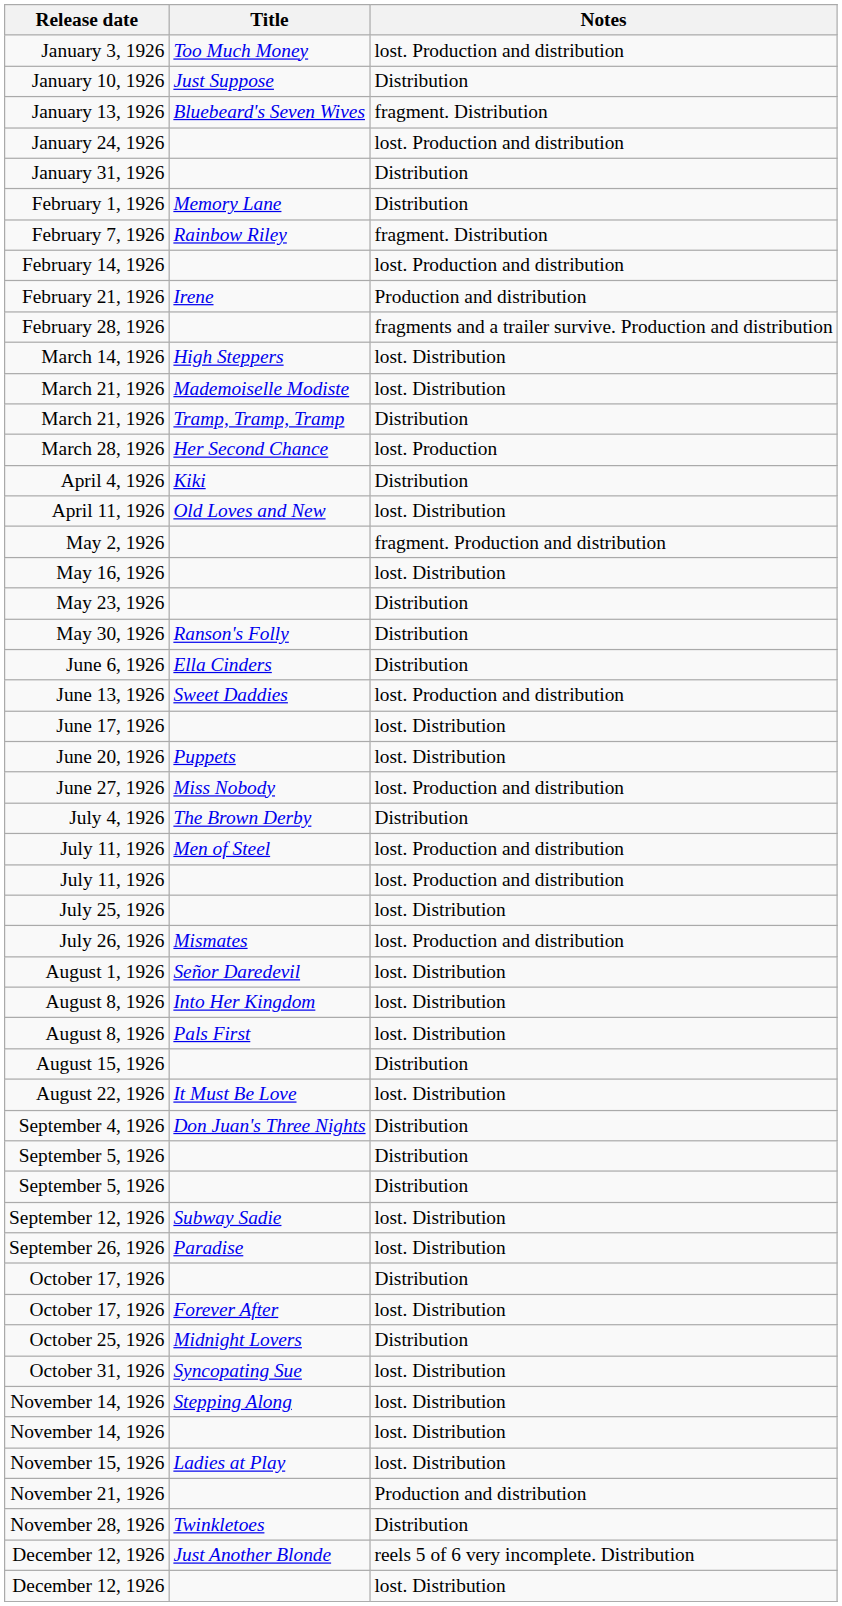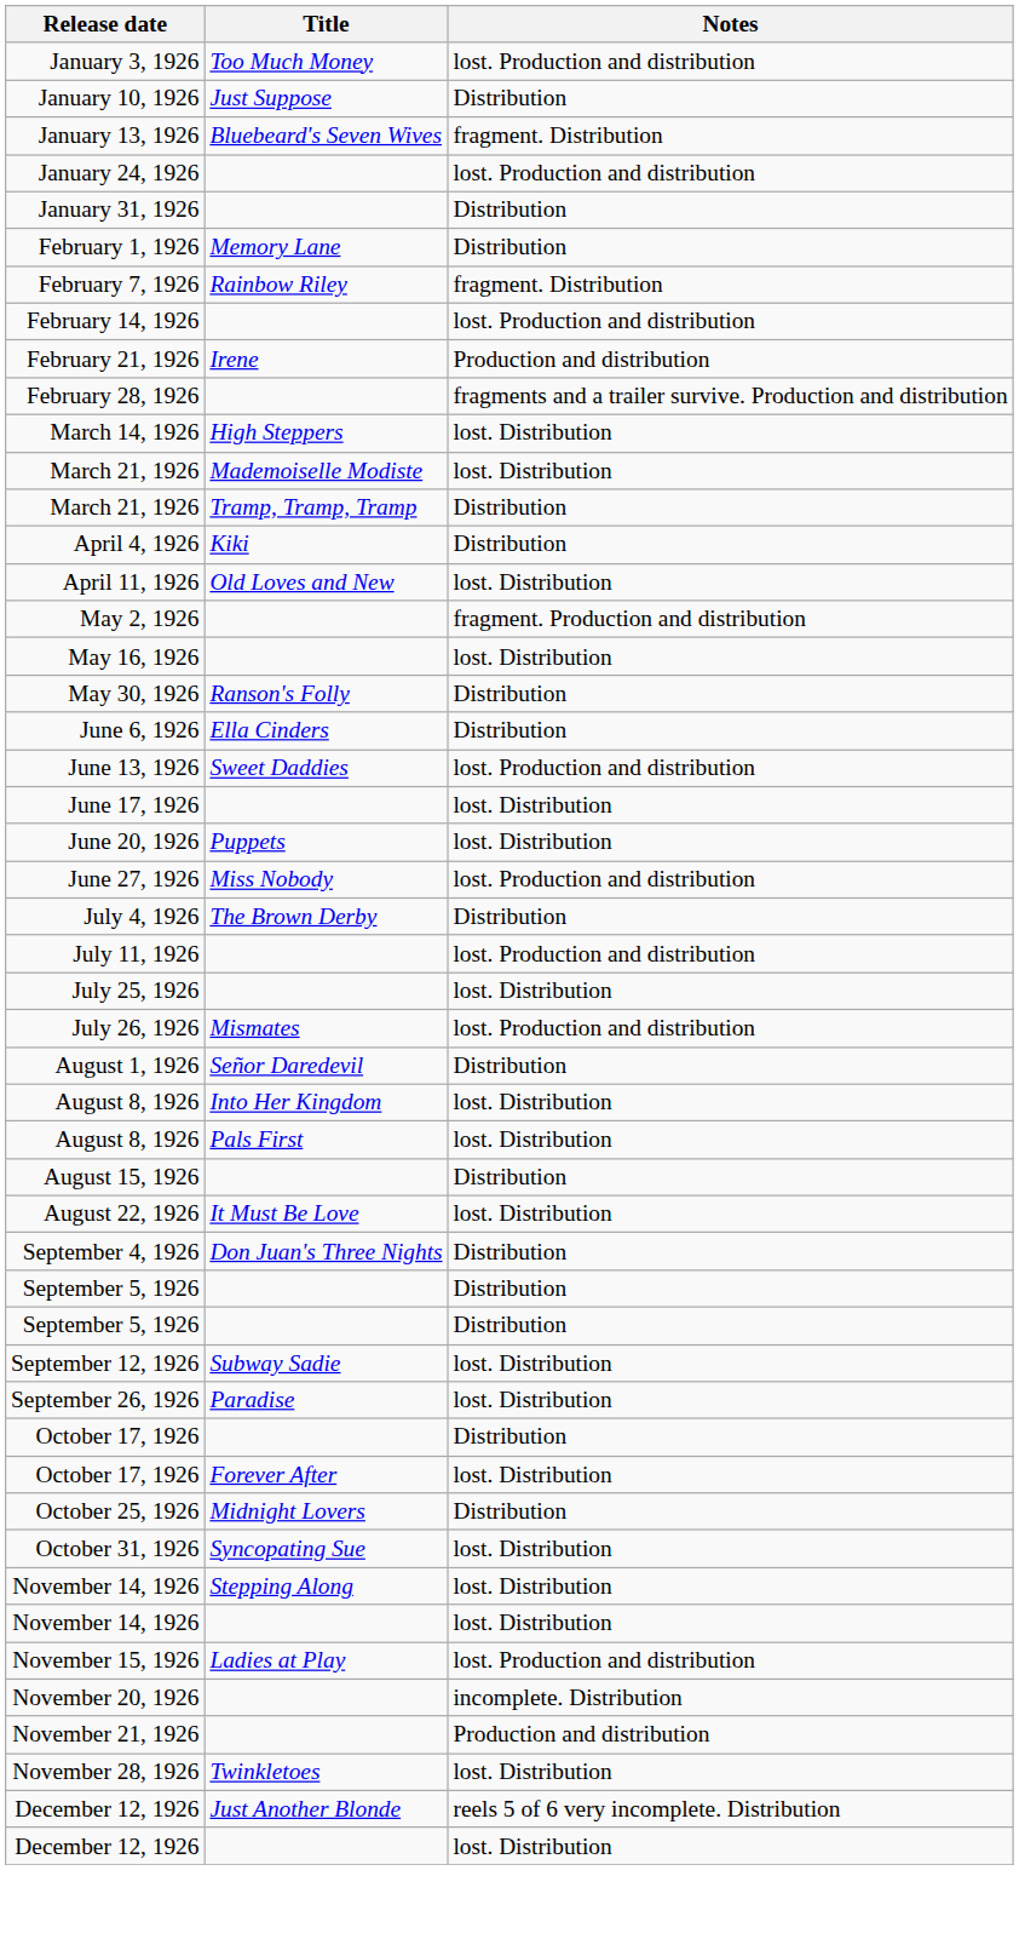 <table class="wikitable sortable">
 <tr>
 <th>Release date</th>
 <th>Title</th>
 <th>Notes</th>
 </tr>
 <tr>
 <td align="right">January 3, 1926</td>
 <td><em><a href='#'>Too Much Money</a></em></td>
 <td>lost. Production and distribution</td>
 </tr>
 <tr>
 <td align="right">January 10, 1926</td>
 <td><em><a href='#'>Just Suppose</a></em></td>
 <td>Distribution</td>
 </tr>
 <tr>
 <td align="right">January 13, 1926</td>
 <td><em><a href='#'>Bluebeard's Seven Wives</a></em></td>
 <td>fragment. Distribution</td>
 </tr>
 <tr>
 <td align="right">January 24, 1926</td>
 <td><em></em></td>
 <td>lost. Production and distribution</td>
 </tr>
 <tr>
 <td align="right">January 31, 1926</td>
 <td><em></em></td>
 <td>Distribution</td>
 </tr>
 <tr>
 <td align="right">February 1, 1926</td>
 <td><em><a href='#'>Memory Lane</a></em></td>
 <td>Distribution</td>
 </tr>
 <tr>
 <td align="right">February 7, 1926</td>
 <td><em><a href='#'>Rainbow Riley</a></em></td>
 <td>fragment. Distribution</td>
 </tr>
 <tr>
 <td align="right">February 14, 1926</td>
 <td><em></em></td>
 <td>lost. Production and distribution</td>
 </tr>
 <tr>
 <td align="right">February 21, 1926</td>
 <td><em><a href='#'>Irene</a></em></td>
 <td>Production and distribution</td>
 </tr>
 <tr>
 <td align="right">February 28, 1926</td>
 <td><em></em></td>
 <td>fragments and a trailer survive. Production and distribution</td>
 </tr>
 <tr>
 <td align="right">March 14, 1926</td>
 <td><em><a href='#'>High Steppers</a></em></td>
 <td>lost. Distribution</td>
 </tr>
 <tr>
 <td align="right">March 21, 1926</td>
 <td><em><a href='#'>Mademoiselle Modiste</a></em></td>
 <td>lost. Distribution</td>
 </tr>
 <tr>
 <td align="right">March 21, 1926</td>
 <td><em><a href='#'>Tramp, Tramp, Tramp</a></em></td>
 <td>Distribution</td>
 </tr>
 <tr>
-<td align="right">March 28, 1926</td>
-<td><em><a href='#'>Her Second Chance</a></em></td>
-<td>lost. Production</td>
-</tr>
-<tr>
 <td align="right">April 4, 1926</td>
 <td><em><a href='#'>Kiki</a></em></td>
 <td>Distribution</td>
 </tr>
 <tr>
 <td align="right">April 11, 1926</td>
 <td><em><a href='#'>Old Loves and New</a></em></td>
 <td>lost. Distribution</td>
 </tr>
 <tr>
 <td align="right">May 2, 1926</td>
 <td><em></em></td>
 <td>fragment. Production and distribution</td>
 </tr>
 <tr>
 <td align="right">May 16, 1926</td>
 <td><em></em></td>
 <td>lost. Distribution</td>
-</tr>
-<tr>
-<td align="right">May 23, 1926</td>
-<td><em></em></td>
-<td>Distribution</td>
 </tr>
 <tr>
 <td align="right">May 30, 1926</td>
 <td><em><a href='#'>Ranson's Folly</a></em></td>
 <td>Distribution</td>
 </tr>
 <tr>
 <td align="right">June 6, 1926</td>
 <td><em><a href='#'>Ella Cinders</a></em></td>
 <td>Distribution</td>
 </tr>
 <tr>
 <td align="right">June 13, 1926</td>
 <td><em><a href='#'>Sweet Daddies</a></em></td>
 <td>lost. Production and distribution</td>
 </tr>
 <tr>
 <td align="right">June 17, 1926</td>
 <td><em></em></td>
 <td>lost. Distribution</td>
 </tr>
 <tr>
 <td align="right">June 20, 1926</td>
 <td><em><a href='#'>Puppets</a></em></td>
 <td>lost. Distribution</td>
 </tr>
 <tr>
 <td align="right">June 27, 1926</td>
 <td><em><a href='#'>Miss Nobody</a></em></td>
 <td>lost. Production and distribution</td>
 </tr>
 <tr>
 <td align="right">July 4, 1926</td>
 <td><em><a href='#'>The Brown Derby</a></em></td>
 <td>Distribution</td>
 </tr>
 <tr>
 <td align="right">July 11, 1926</td>
-<td><em><a href='#'>Men of Steel</a></em></td>
-<td>lost. Production and distribution</td>
-</tr>
-<tr>
-<td align="right">July 11, 1926</td>
 <td><em></em></td>
 <td>lost. Production and distribution</td>
 </tr>
 <tr>
 <td align="right">July 25, 1926</td>
 <td><em></em></td>
 <td>lost. Distribution</td>
 </tr>
 <tr>
 <td align="right">July 26, 1926</td>
 <td><em><a href='#'>Mismates</a></em></td>
 <td>lost. Production and distribution</td>
 </tr>
 <tr>
 <td align="right">August 1, 1926</td>
 <td><em><a href='#'>Señor Daredevil</a></em></td>
-<td>lost. Distribution</td>
+<td>Distribution</td>
 </tr>
 <tr>
 <td align="right">August 8, 1926</td>
 <td><em><a href='#'>Into Her Kingdom</a></em></td>
 <td>lost. Distribution</td>
 </tr>
 <tr>
 <td align="right">August 8, 1926</td>
 <td><em><a href='#'>Pals First</a></em></td>
 <td>lost. Distribution</td>
 </tr>
 <tr>
 <td align="right">August 15, 1926</td>
 <td><em></em></td>
 <td>Distribution</td>
 </tr>
 <tr>
 <td align="right">August 22, 1926</td>
 <td><em><a href='#'>It Must Be Love</a></em></td>
 <td>lost.  Distribution</td>
 </tr>
 <tr>
 <td align="right">September 4, 1926</td>
 <td><em><a href='#'>Don Juan's Three Nights</a></em></td>
 <td>Distribution</td>
 </tr>
 <tr>
 <td align="right">September 5, 1926</td>
 <td><em></em></td>
 <td>Distribution</td>
 </tr>
 <tr>
 <td align="right">September 5, 1926</td>
 <td><em></em></td>
 <td>Distribution</td>
 </tr>
 <tr>
 <td align="right">September 12, 1926</td>
 <td><em><a href='#'>Subway Sadie</a></em></td>
 <td>lost. Distribution</td>
 </tr>
 <tr>
 <td align="right">September 26, 1926</td>
 <td><em><a href='#'>Paradise</a></em></td>
 <td>lost. Distribution</td>
 </tr>
 <tr>
 <td align="right">October 17, 1926</td>
 <td><em></em></td>
 <td>Distribution</td>
 </tr>
 <tr>
 <td align="right">October 17, 1926</td>
 <td><em><a href='#'>Forever After</a></em></td>
 <td>lost.  Distribution</td>
 </tr>
 <tr>
 <td align="right">October 25, 1926</td>
 <td><em><a href='#'>Midnight Lovers</a></em></td>
 <td>Distribution</td>
 </tr>
 <tr>
 <td align="right">October 31, 1926</td>
 <td><em><a href='#'>Syncopating Sue</a></em></td>
 <td>lost. Distribution</td>
 </tr>
 <tr>
 <td align="right">November 14, 1926</td>
 <td><em><a href='#'>Stepping Along</a></em></td>
 <td>lost. Distribution</td>
 </tr>
 <tr>
 <td align="right">November 14, 1926</td>
 <td><em></em></td>
 <td>lost.  Distribution</td>
 </tr>
 <tr>
 <td align="right">November 15, 1926</td>
 <td><em><a href='#'>Ladies at Play</a></em></td>
-<td>lost.  Distribution</td>
+<td>lost. Production and distribution</td>
+</tr>
+<tr>
+<td align="right">November 20, 1926</td>
+<td><em></em></td>
+<td>incomplete. Distribution</td>
 </tr>
 <tr>
 <td align="right">November 21, 1926</td>
 <td><em></em></td>
 <td>Production and distribution</td>
 </tr>
 <tr>
 <td align="right">November 28, 1926</td>
 <td><em><a href='#'>Twinkletoes</a></em></td>
-<td>Distribution</td>
+<td>lost. Distribution</td>
 </tr>
 <tr>
 <td align="right">December 12, 1926</td>
 <td><em><a href='#'>Just Another Blonde</a></em></td>
 <td>reels 5 of 6 very incomplete. Distribution</td>
 </tr>
 <tr>
 <td align="right">December 12, 1926</td>
 <td><em></em></td>
 <td>lost. Distribution</td>
 </tr>
 <tr>
 </tr>
 </table>
